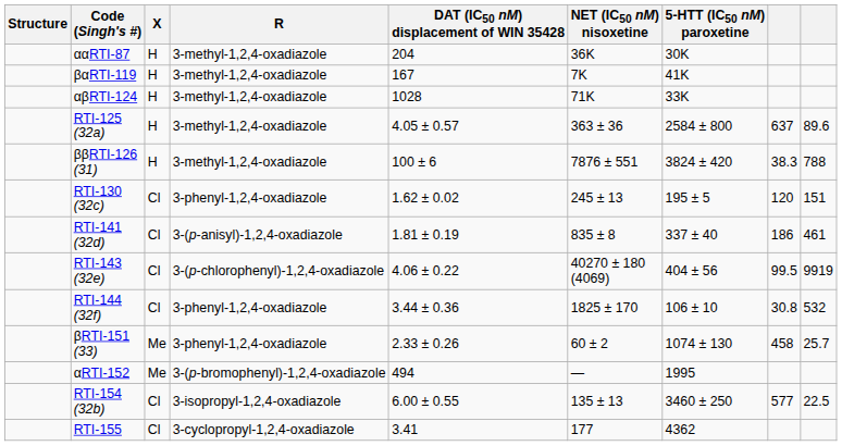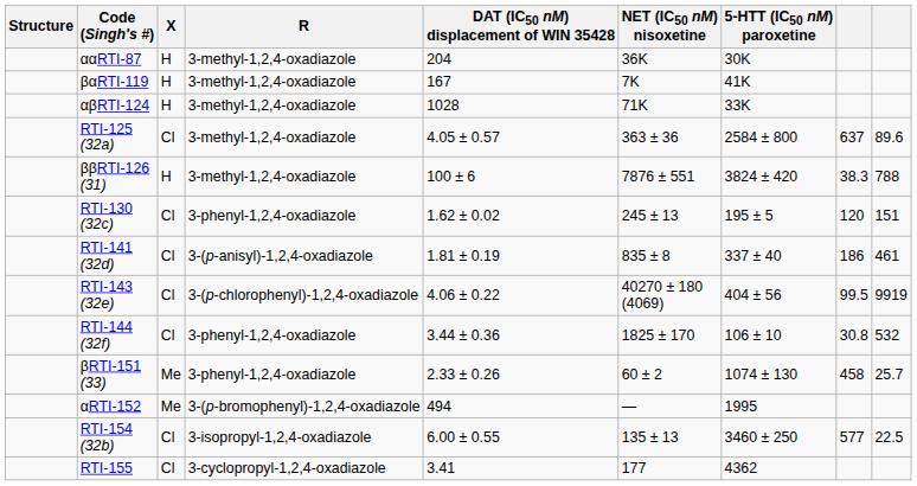 <table class="wikitable sortable sort-under">
 <tr>
 <th>Structure</th>
 <th>Code<br>(<em>Singh's #</em>)</th>
 <th>X</th>
 <th>R</th>
 <th>DAT (IC<sub>50</sub> <em>nM</em>)<br>displacement of WIN 35428</th>
 <th>NET (IC<sub>50</sub> <em>nM</em>)<br>nisoxetine</th>
 <th>5-HTT (IC<sub>50</sub> <em>nM</em>)<br>paroxetine</th>
 <th></th>
 <th></th>
 </tr>
 <tr>
 <td></td>
 <td>αα<a href='#'>RTI-87</a></td>
 <td>H</td>
 <td>3-methyl-1,2,4-oxadiazole</td>
 <td>204</td>
 <td>36K</td>
 <td>30K</td>
 <td></td>
 <td></td>
 </tr>
 <tr>
 <td></td>
 <td>βα<a href='#'>RTI-119</a></td>
 <td>H</td>
 <td>3-methyl-1,2,4-oxadiazole</td>
 <td>167</td>
 <td>7K</td>
 <td>41K</td>
 <td></td>
 <td></td>
 </tr>
 <tr>
 <td></td>
 <td>αβ<a href='#'>RTI-124</a></td>
 <td>H</td>
 <td>3-methyl-1,2,4-oxadiazole</td>
 <td>1028</td>
 <td>71K</td>
 <td>33K</td>
 <td></td>
 <td></td>
 </tr>
 <tr>
 <td></td>
 <td><a href='#'>RTI-125</a><br><em>(32a)</em></td>
-<td>H</td>
+<td>Cl</td>
 <td>3-methyl-1,2,4-oxadiazole</td>
 <td>4.05 ± 0.57</td>
 <td>363 ± 36</td>
 <td>2584 ± 800</td>
 <td>637</td>
 <td>89.6</td>
 </tr>
 <tr>
 <td></td>
 <td>ββ<a href='#'>RTI-126</a><br><em>(31)</em></td>
 <td>H</td>
 <td>3-methyl-1,2,4-oxadiazole</td>
 <td>100 ± 6</td>
 <td>7876 ± 551</td>
 <td>3824 ± 420</td>
 <td>38.3</td>
 <td>788</td>
 </tr>
 <tr>
 <td></td>
 <td><a href='#'>RTI-130</a><br><em>(32c)</em></td>
 <td>Cl</td>
 <td>3-phenyl-1,2,4-oxadiazole</td>
 <td>1.62 ± 0.02</td>
 <td>245 ± 13</td>
 <td>195 ± 5</td>
 <td>120</td>
 <td>151</td>
 </tr>
 <tr>
 <td></td>
 <td><a href='#'>RTI-141</a><br> <em>(32d)</em></td>
 <td>Cl</td>
 <td>3-(<em>p</em>-anisyl)-1,2,4-oxadiazole</td>
 <td>1.81 ± 0.19</td>
 <td>835 ± 8</td>
 <td>337 ± 40</td>
 <td>186</td>
 <td>461</td>
 </tr>
 <tr>
 <td></td>
 <td><a href='#'>RTI-143</a><br><em>(32e)</em></td>
 <td>Cl</td>
 <td>3-(<em>p</em>-chlorophenyl)-1,2,4-oxadiazole</td>
 <td>4.06 ± 0.22</td>
 <td>40270 ± 180<br>(4069)</td>
 <td>404 ± 56</td>
 <td>99.5</td>
 <td>9919</td>
 </tr>
 <tr>
 <td></td>
 <td><a href='#'>RTI-144</a><br> <em>(32f)</em></td>
 <td>Cl</td>
 <td>3-phenyl-1,2,4-oxadiazole</td>
 <td>3.44 ± 0.36</td>
 <td>1825 ± 170</td>
 <td>106 ± 10</td>
 <td>30.8</td>
 <td>532</td>
 </tr>
 <tr>
 <td></td>
 <td>β<a href='#'>RTI-151</a><br> <em>(33)</em></td>
 <td>Me</td>
 <td>3-phenyl-1,2,4-oxadiazole</td>
 <td>2.33 ± 0.26</td>
 <td>60 ± 2</td>
 <td>1074 ± 130</td>
 <td>458</td>
 <td>25.7</td>
 </tr>
 <tr>
 <td></td>
 <td>α<a href='#'>RTI-152</a></td>
 <td>Me</td>
 <td>3-(<em>p</em>-bromophenyl)-1,2,4-oxadiazole</td>
 <td>494</td>
 <td>—</td>
 <td>1995</td>
 <td></td>
 <td></td>
 </tr>
 <tr>
 <td></td>
 <td><a href='#'>RTI-154</a><br><em>(32b)</em></td>
 <td>Cl</td>
 <td>3-isopropyl-1,2,4-oxadiazole</td>
 <td>6.00 ± 0.55</td>
 <td>135 ± 13</td>
 <td>3460 ± 250</td>
 <td>577</td>
 <td>22.5</td>
 </tr>
 <tr>
 <td></td>
 <td><a href='#'>RTI-155</a></td>
 <td>Cl</td>
 <td>3-cyclopropyl-1,2,4-oxadiazole</td>
 <td>3.41</td>
 <td>177</td>
 <td>4362</td>
 <td></td>
 <td></td>
 </tr>
 </table>
